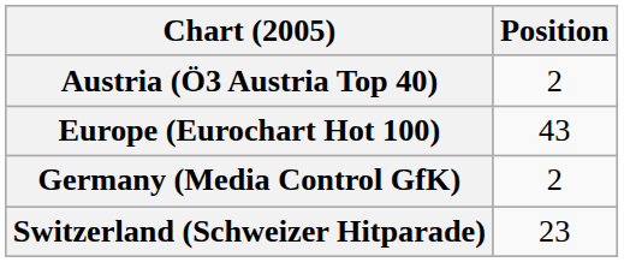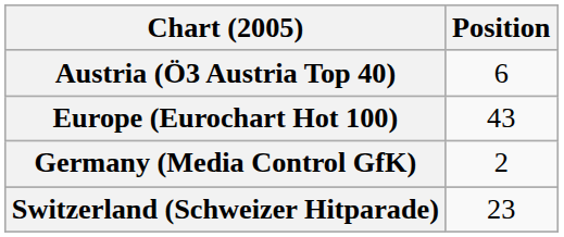 <table class="wikitable sortable plainrowheaders" style="text-align:center">
 <tr>
 <th>Chart (2005)</th>
 <th>Position</th>
 </tr>
 <tr>
 <th scope="row">Austria (Ö3 Austria Top 40)</th>
-<td>2</td>
+<td>6</td>
 </tr>
 <tr>
 <th scope="row">Europe (Eurochart Hot 100)</th>
 <td>43</td>
 </tr>
 <tr>
 <th scope="row">Germany (Media Control GfK)</th>
 <td>2</td>
 </tr>
 <tr>
 <th scope="row">Switzerland (Schweizer Hitparade)</th>
 <td>23</td>
 </tr>
 </table>
